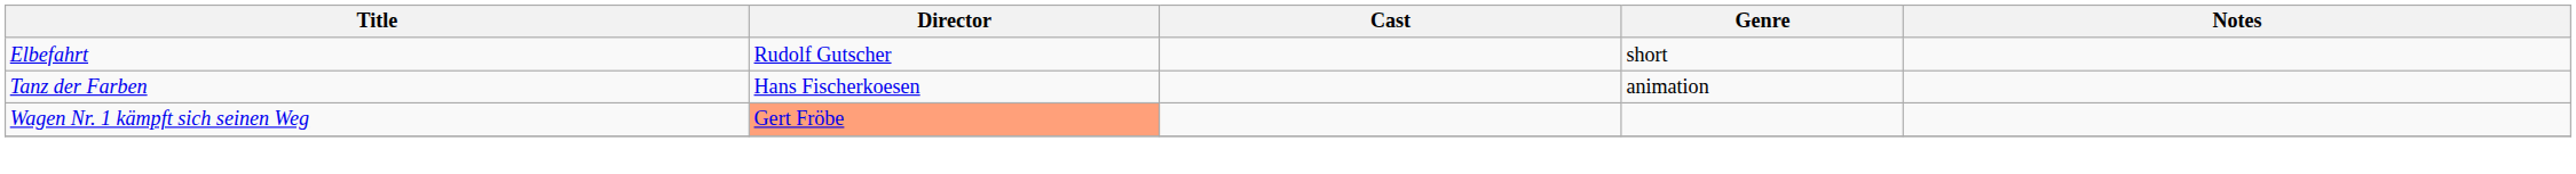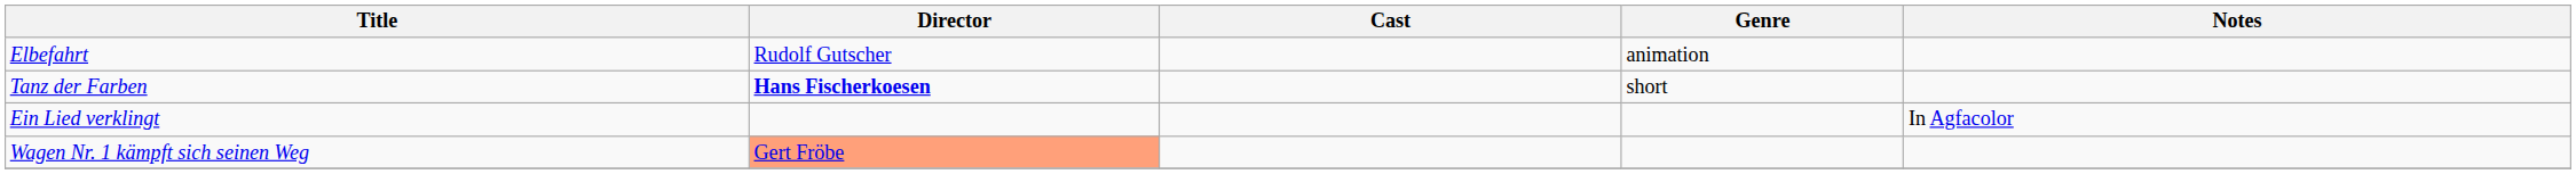 <table class="wikitable" width= "100%">
 <tr>
 <th width=29%>Title</th>
 <th width=16%>Director</th>
 <th width=18%>Cast</th>
 <th width=11%>Genre</th>
 <th width=26%>Notes</th>
 </tr>
 <tr>
 <td><em><a href='#'>Elbefahrt</a></em></td>
 <td><a href='#'>Rudolf Gutscher</a></td>
 <td></td>
+<td>animation</td>
+<td></td>
+</tr>
+<tr>
+<td><em><a href='#'>Tanz der Farben</a></em></td>
+<td><strong><a href='#'>Hans Fischerkoesen</a></strong></td>
+<td></td>
 <td>short</td>
 <td></td>
 </tr>
 <tr>
-<td><em><a href='#'>Tanz der Farben</a></em></td>
-<td><a href='#'>Hans Fischerkoesen</a></td>
+<td><em><a href='#'>Ein Lied verklingt</a></em></td>
 <td></td>
-<td>animation</td>
 <td></td>
+<td></td>
+<td>In <a href='#'>Agfacolor</a></td>
 </tr>
 <tr>
 <td><em><a href='#'>Wagen Nr. 1 kämpft sich seinen Weg</a></em></td>
 <td style="background: lightsalmon;"><a href='#'>Gert Fröbe</a></td>
 <td></td>
 <td></td>
 <td></td>
 </tr>
 <tr>
 </tr>
 </table>
